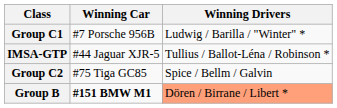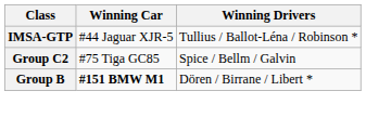 <table class="wikitable" style="font-size: 95%">
 <tr>
 <th>Class</th>
 <th>Winning Car</th>
 <th>Winning Drivers</th>
-</tr>
-<tr>
-<th>Group C1</th>
-<td>#7 Porsche 956B</td>
-<td>Ludwig / Barilla / "Winter" *</td>
 </tr>
 <tr>
 <th>IMSA-GTP</th>
 <td>#44 Jaguar XJR-5</td>
 <td>Tullius / Ballot-Léna / Robinson *</td>
 </tr>
 <tr>
 <th>Group C2</th>
 <td>#75 Tiga GC85</td>
 <td>Spice / Bellm / Galvin</td>
 </tr>
 <tr>
 <th>Group B</th>
 <td><strong>#151 BMW M1</strong></td>
-<td style="background: lightsalmon;">Dören / Birrane / Libert *</td>
+<td>Dören / Birrane / Libert *</td>
 </tr>
 </table>
